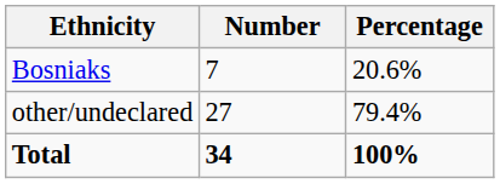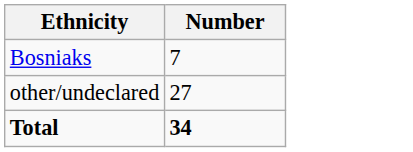 <table class="wikitable">
 <tr>
 <th width="100px">Ethnicity</th>
 <th width="80px">Number</th>
-<th width="80px">Percentage</th>
 </tr>
 <tr>
 <td><a href='#'>Bosniaks</a></td>
 <td>7</td>
-<td>20.6%</td>
 </tr>
 <tr>
 <td>other/undeclared</td>
 <td>27</td>
-<td>79.4%</td>
 </tr>
 <tr>
 <td><strong>Total</strong></td>
 <td><strong>34</strong></td>
-<td><strong>100%</strong></td>
 </tr>
 </table>
